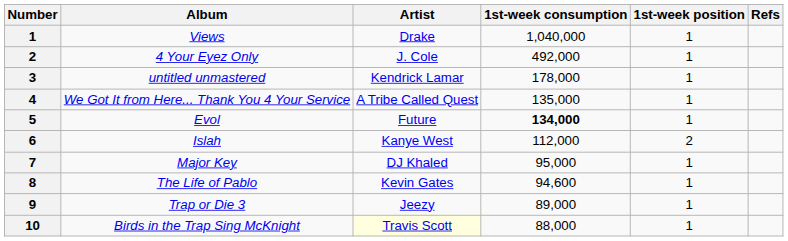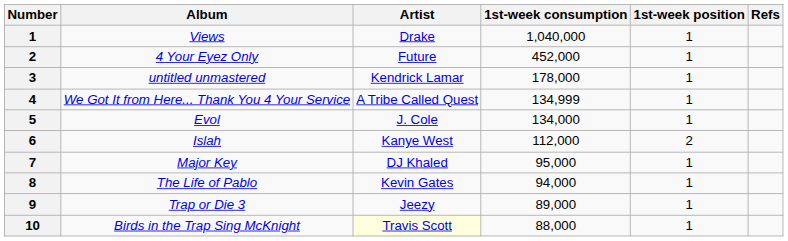 <table class="wikitable sortable" style="text-align:center;">
 <tr>
 <th scope="col">Number</th>
 <th scope="col">Album</th>
 <th scope="col">Artist</th>
 <th scope="col">1st-week consumption</th>
 <th scope="col">1st-week position</th>
 <th scope="col">Refs</th>
 </tr>
 <tr>
 <th scope="row">1</th>
 <td><em><a href='#'>Views</a></em></td>
 <td><a href='#'>Drake</a></td>
 <td>1,040,000</td>
 <td>1</td>
 <td></td>
 </tr>
 <tr>
 <th scope="row">2</th>
 <td><em><a href='#'>4 Your Eyez Only</a></em></td>
-<td><a href='#'>J. Cole</a></td>
-<td>492,000</td>
+<td><a href='#'>Future</a></td>
+<td>452,000</td>
 <td>1</td>
 <td></td>
 </tr>
 <tr>
 <th scope="row">3</th>
 <td><em><a href='#'>untitled unmastered</a></em></td>
 <td><a href='#'>Kendrick Lamar</a></td>
 <td>178,000</td>
 <td>1</td>
 <td></td>
 </tr>
 <tr>
 <th scope="row">4</th>
 <td><em><a href='#'>We Got It from Here... Thank You 4 Your Service</a></em></td>
 <td><a href='#'>A Tribe Called Quest</a></td>
-<td>135,000</td>
+<td>134,999</td>
 <td>1</td>
 <td></td>
 </tr>
 <tr>
 <th scope="row">5</th>
 <td><em><a href='#'>Evol</a></em></td>
-<td><a href='#'>Future</a></td>
-<td><strong>134,000</strong></td>
+<td><a href='#'>J. Cole</a></td>
+<td>134,000</td>
 <td>1</td>
 <td></td>
 </tr>
 <tr>
 <th scope="row">6</th>
 <td><em><a href='#'>Islah</a></em></td>
 <td><a href='#'>Kanye West</a></td>
 <td>112,000</td>
 <td>2</td>
 <td></td>
 </tr>
 <tr>
 <th scope="row">7</th>
 <td><em><a href='#'>Major Key</a></em></td>
 <td><a href='#'>DJ Khaled</a></td>
 <td>95,000</td>
 <td>1</td>
 <td></td>
 </tr>
 <tr>
 <th scope="row">8</th>
 <td><em><a href='#'>The Life of Pablo</a></em></td>
 <td><a href='#'>Kevin Gates</a></td>
-<td>94,600</td>
+<td>94,000</td>
 <td>1</td>
 <td></td>
 </tr>
 <tr>
 <th scope="row">9</th>
 <td><em><a href='#'>Trap or Die 3</a></em></td>
 <td><a href='#'>Jeezy</a></td>
 <td>89,000</td>
 <td>1</td>
 <td></td>
 </tr>
 <tr>
 <th scope="row">10</th>
 <td><em><a href='#'>Birds in the Trap Sing McKnight</a></em></td>
 <td style="background: lightyellow;"><a href='#'>Travis Scott</a></td>
 <td>88,000</td>
 <td>1</td>
 <td></td>
 </tr>
 </table>
